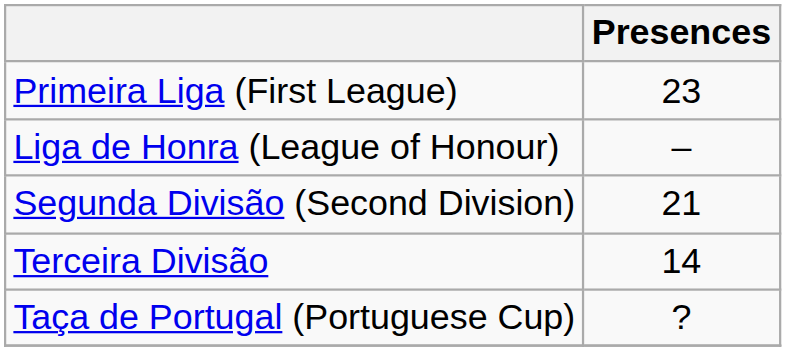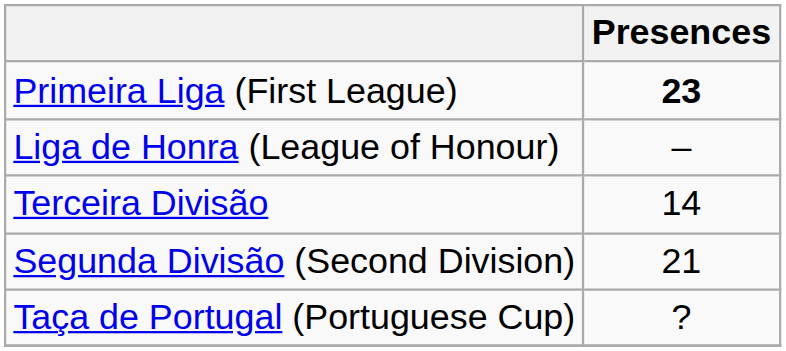 <table class="wikitable">
 <tr>
 <th></th>
 <th>Presences</th>
 </tr>
 <tr>
 <td><a href='#'>Primeira Liga</a> (First League)</td>
-<td style="text-align: center;">23</td>
+<td style="text-align: center;"><strong>23</strong></td>
 </tr>
 <tr>
 <td><a href='#'>Liga de Honra</a> (League of Honour)</td>
 <td style="text-align: center;">–</td>
 </tr>
 <tr>
+<td><a href='#'>Terceira Divisão</a></td>
+<td style="text-align: center;">14</td>
+</tr>
+<tr>
 <td><a href='#'>Segunda Divisão</a> (Second Division)</td>
 <td style="text-align: center;">21</td>
-</tr>
-<tr>
-<td><a href='#'>Terceira Divisão</a></td>
-<td style="text-align: center;">14</td>
 </tr>
 <tr>
 <td><a href='#'>Taça de Portugal</a> (Portuguese Cup)</td>
 <td style="text-align: center;">?</td>
 </tr>
 <tr>
 </tr>
 </table>
